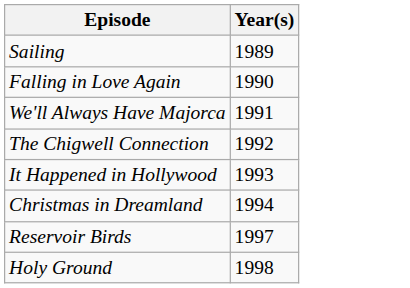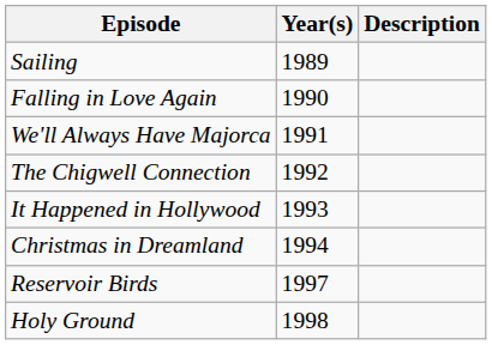 <table class="wikitable sortable">
 <tr>
 <th>Episode</th>
 <th>Year(s)</th>
+<th>Description</th>
 </tr>
 <tr>
 <td><em>Sailing</em></td>
 <td>1989</td>
+<td></td>
 </tr>
 <tr>
 <td><em>Falling in Love Again</em></td>
 <td>1990</td>
+<td></td>
 </tr>
 <tr>
 <td><em>We'll Always Have Majorca</em></td>
 <td>1991</td>
+<td></td>
 </tr>
 <tr>
 <td><em>The Chigwell Connection</em></td>
 <td>1992</td>
+<td></td>
 </tr>
 <tr>
 <td><em>It Happened in Hollywood</em></td>
 <td>1993</td>
+<td></td>
 </tr>
 <tr>
 <td><em>Christmas in Dreamland</em></td>
 <td>1994</td>
+<td></td>
 </tr>
 <tr>
 <td><em>Reservoir Birds</em></td>
 <td>1997</td>
+<td></td>
 </tr>
 <tr>
 <td><em>Holy Ground</em></td>
 <td>1998</td>
+<td></td>
 </tr>
 </table>
